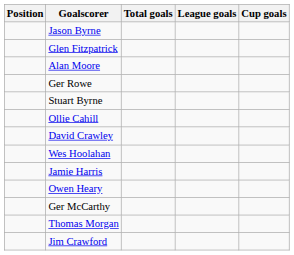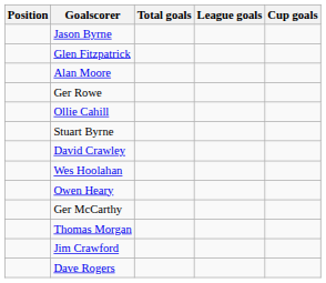 <table class="wikitable" style="font-size:95%;">
 <tr>
 <th>Position</th>
 <th>Goalscorer</th>
 <th>Total goals</th>
 <th>League goals</th>
 <th>Cup goals</th>
 </tr>
 <tr>
 <td></td>
 <td> <a href='#'>Jason Byrne</a></td>
 <td></td>
 <td></td>
 <td></td>
 </tr>
 <tr>
 <td></td>
 <td> <a href='#'>Glen Fitzpatrick</a></td>
 <td></td>
 <td></td>
 <td></td>
 </tr>
 <tr>
 <td></td>
 <td> <a href='#'>Alan Moore</a></td>
 <td></td>
 <td></td>
 <td></td>
 </tr>
 <tr>
 <td></td>
 <td> Ger Rowe</td>
 <td></td>
 <td></td>
 <td></td>
 </tr>
 <tr>
 <td></td>
-<td> Stuart Byrne</td>
+<td> <a href='#'>Ollie Cahill</a></td>
 <td></td>
 <td></td>
 <td></td>
 </tr>
 <tr>
 <td></td>
-<td> <a href='#'>Ollie Cahill</a></td>
+<td> Stuart Byrne</td>
 <td></td>
 <td></td>
 <td></td>
 </tr>
 <tr>
 <td></td>
 <td> <a href='#'>David Crawley</a></td>
 <td></td>
 <td></td>
 <td></td>
 </tr>
 <tr>
 <td></td>
 <td> <a href='#'>Wes Hoolahan</a></td>
-<td></td>
-<td></td>
-<td></td>
-</tr>
-<tr>
-<td></td>
-<td> <a href='#'>Jamie Harris</a></td>
 <td></td>
 <td></td>
 <td></td>
 </tr>
 <tr>
 <td></td>
 <td> <a href='#'>Owen Heary</a></td>
 <td></td>
 <td></td>
 <td></td>
 </tr>
 <tr>
 <td></td>
 <td> Ger McCarthy</td>
 <td></td>
 <td></td>
 <td></td>
 </tr>
 <tr>
 <td></td>
 <td> <a href='#'>Thomas Morgan</a></td>
 <td></td>
 <td></td>
 <td></td>
 </tr>
 <tr>
 <td></td>
 <td> <a href='#'>Jim Crawford</a></td>
 <td></td>
 <td></td>
 <td></td>
 </tr>
+<tr>
+<td></td>
+<td> <a href='#'>Dave Rogers</a></td>
+<td></td>
+<td></td>
+<td></td>
+</tr>
 </table>
